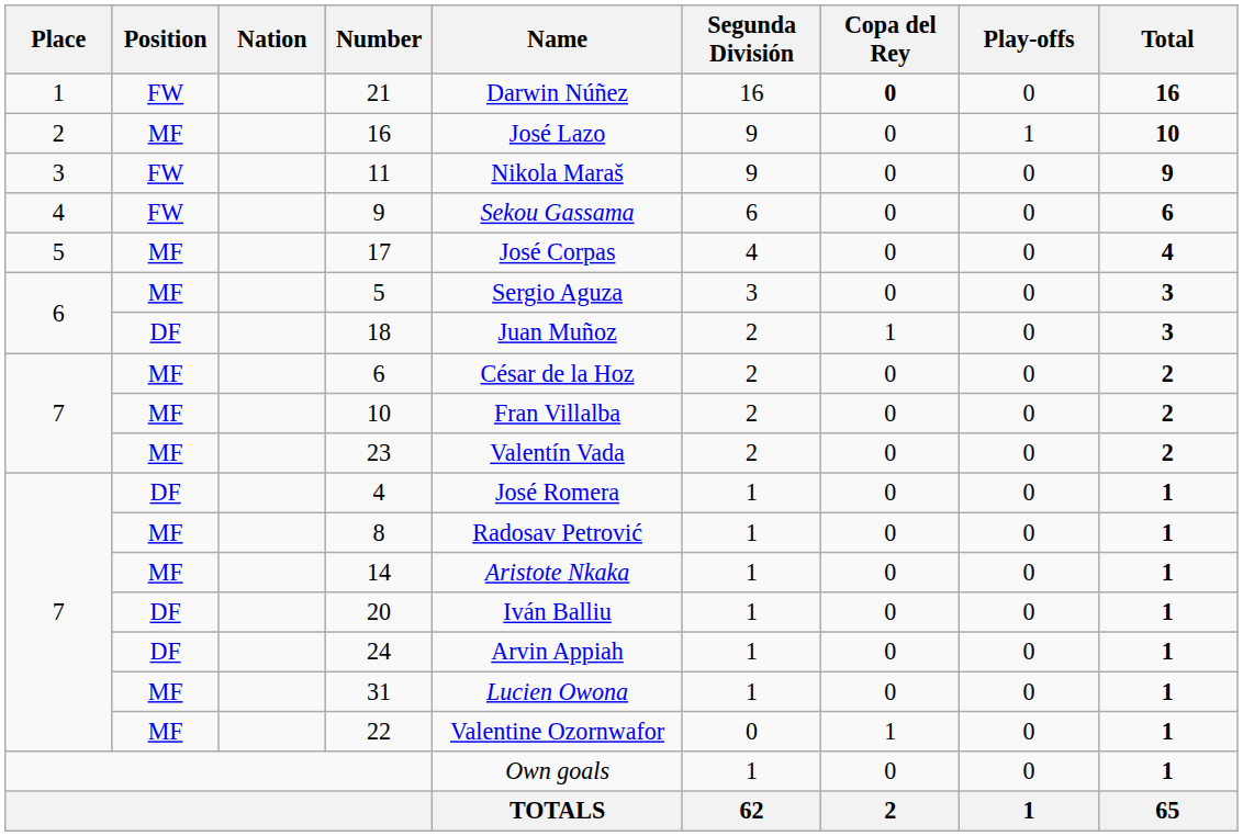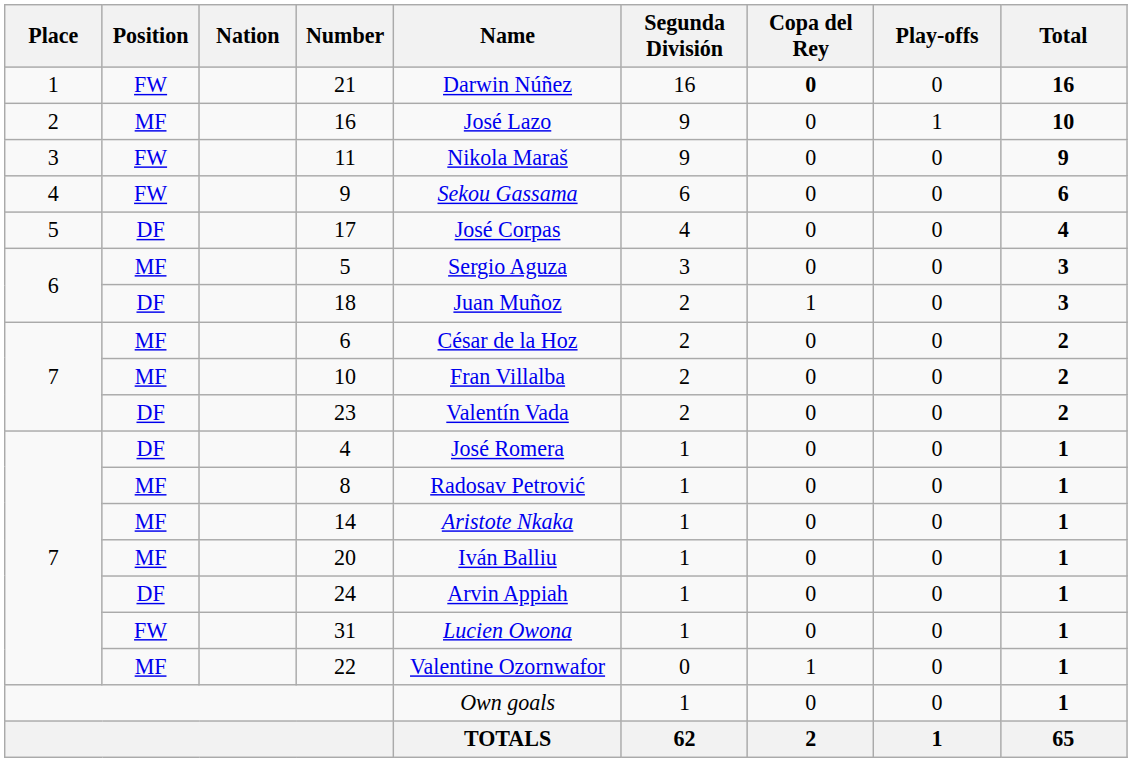 <table class="wikitable" style="font-size: 95%; text-align: center;">
 <tr>
 <th width=60>Place</th>
 <th width=60>Position</th>
 <th width=60>Nation</th>
 <th width=60>Number</th>
 <th width=150>Name</th>
 <th width=80>Segunda División</th>
 <th width=80>Copa del Rey</th>
 <th width=80>Play-offs</th>
 <th width=80><strong>Total</strong></th>
 </tr>
 <tr>
 <td>1</td>
 <td><a href='#'>FW</a></td>
 <td></td>
 <td>21</td>
 <td><a href='#'>Darwin Núñez</a></td>
 <td>16</td>
 <td><strong>0</strong></td>
 <td>0</td>
 <td><strong>16</strong></td>
 </tr>
 <tr>
 <td>2</td>
 <td><a href='#'>MF</a></td>
 <td></td>
 <td>16</td>
 <td><a href='#'>José Lazo</a></td>
 <td>9</td>
 <td>0</td>
 <td>1</td>
 <td><strong>10</strong></td>
 </tr>
 <tr>
 <td>3</td>
 <td><a href='#'>FW</a></td>
 <td></td>
 <td>11</td>
 <td><a href='#'>Nikola Maraš</a></td>
 <td>9</td>
 <td>0</td>
 <td>0</td>
 <td><strong>9</strong></td>
 </tr>
 <tr>
 <td>4</td>
 <td><a href='#'>FW</a></td>
 <td></td>
 <td>9</td>
 <td><em><a href='#'>Sekou Gassama</a></em></td>
 <td>6</td>
 <td>0</td>
 <td>0</td>
 <td><strong>6</strong></td>
 </tr>
 <tr>
 <td>5</td>
-<td><a href='#'>MF</a></td>
+<td><a href='#'>DF</a></td>
 <td></td>
 <td>17</td>
 <td><a href='#'>José Corpas</a></td>
 <td>4</td>
 <td>0</td>
 <td>0</td>
 <td><strong>4</strong></td>
 </tr>
 <tr>
 <td rowspan="2">6</td>
 <td><a href='#'>MF</a></td>
 <td></td>
 <td>5</td>
 <td><a href='#'>Sergio Aguza</a></td>
 <td>3</td>
 <td>0</td>
 <td>0</td>
 <td><strong>3</strong></td>
 </tr>
 <tr>
 <td><a href='#'>DF</a></td>
 <td></td>
 <td>18</td>
 <td><a href='#'>Juan Muñoz</a></td>
 <td>2</td>
 <td>1</td>
 <td>0</td>
 <td><strong>3</strong></td>
 </tr>
 <tr>
 <td rowspan="3">7</td>
 <td><a href='#'>MF</a></td>
 <td></td>
 <td>6</td>
 <td><a href='#'>César de la Hoz</a></td>
 <td>2</td>
 <td>0</td>
 <td>0</td>
 <td><strong>2</strong></td>
 </tr>
 <tr>
 <td><a href='#'>MF</a></td>
 <td></td>
 <td>10</td>
 <td><a href='#'>Fran Villalba</a></td>
 <td>2</td>
 <td>0</td>
 <td>0</td>
 <td><strong>2</strong></td>
 </tr>
 <tr>
-<td><a href='#'>MF</a></td>
+<td><a href='#'>DF</a></td>
 <td></td>
 <td>23</td>
 <td><a href='#'>Valentín Vada</a></td>
 <td>2</td>
 <td>0</td>
 <td>0</td>
 <td><strong>2</strong></td>
 </tr>
 <tr>
 <td rowspan="7">7</td>
 <td><a href='#'>DF</a></td>
 <td></td>
 <td>4</td>
 <td><a href='#'>José Romera</a></td>
 <td>1</td>
 <td>0</td>
 <td>0</td>
 <td><strong>1</strong></td>
 </tr>
 <tr>
 <td><a href='#'>MF</a></td>
 <td></td>
 <td>8</td>
 <td><a href='#'>Radosav Petrović</a></td>
 <td>1</td>
 <td>0</td>
 <td>0</td>
 <td><strong>1</strong></td>
 </tr>
 <tr>
 <td><a href='#'>MF</a></td>
 <td></td>
 <td>14</td>
 <td><em><a href='#'>Aristote Nkaka</a></em></td>
 <td>1</td>
 <td>0</td>
 <td>0</td>
 <td><strong>1</strong></td>
 </tr>
 <tr>
-<td><a href='#'>DF</a></td>
+<td><a href='#'>MF</a></td>
 <td></td>
 <td>20</td>
 <td><a href='#'>Iván Balliu</a></td>
 <td>1</td>
 <td>0</td>
 <td>0</td>
 <td><strong>1</strong></td>
 </tr>
 <tr>
 <td><a href='#'>DF</a></td>
 <td></td>
 <td>24</td>
 <td><a href='#'>Arvin Appiah</a></td>
 <td>1</td>
 <td>0</td>
 <td>0</td>
 <td><strong>1</strong></td>
 </tr>
 <tr>
-<td><a href='#'>MF</a></td>
+<td><a href='#'>FW</a></td>
 <td></td>
 <td>31</td>
 <td><em><a href='#'>Lucien Owona</a></em></td>
 <td>1</td>
 <td>0</td>
 <td>0</td>
 <td><strong>1</strong></td>
 </tr>
 <tr>
 <td><a href='#'>MF</a></td>
 <td></td>
 <td>22</td>
 <td><a href='#'>Valentine Ozornwafor</a></td>
 <td>0</td>
 <td>1</td>
 <td>0</td>
 <td><strong>1</strong></td>
 </tr>
 <tr>
 <td colspan="4"></td>
 <td><em>Own goals</em></td>
 <td>1</td>
 <td>0</td>
 <td>0</td>
 <td><strong>1</strong></td>
 </tr>
 <tr>
 <th colspan="4"></th>
 <th><strong>TOTALS</strong></th>
 <th>62</th>
 <th>2</th>
 <th>1</th>
 <th>65</th>
 </tr>
 </table>
